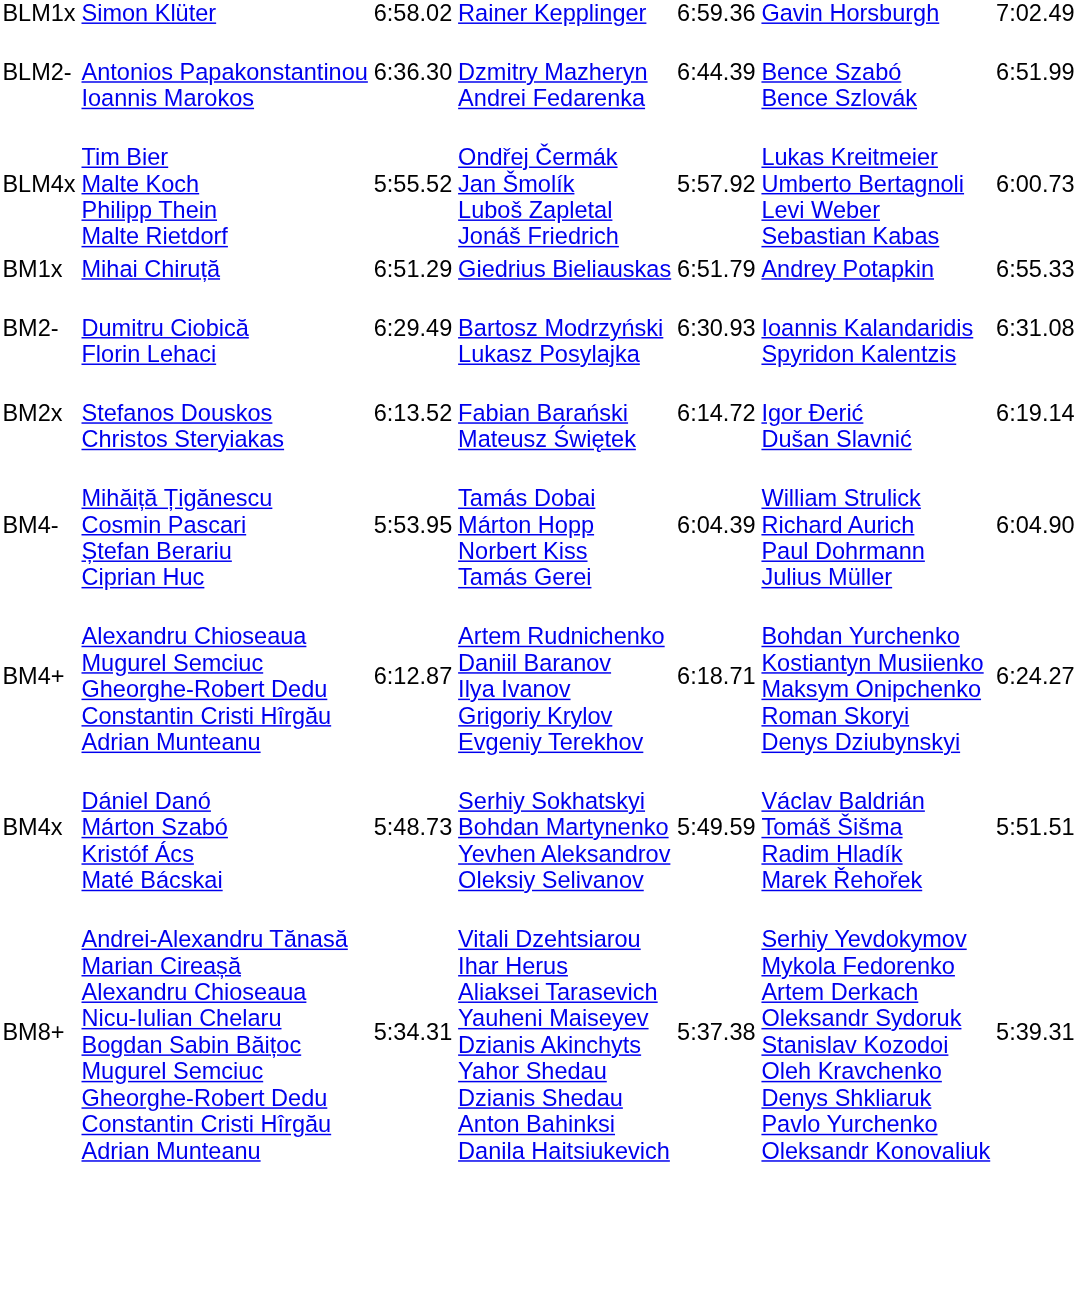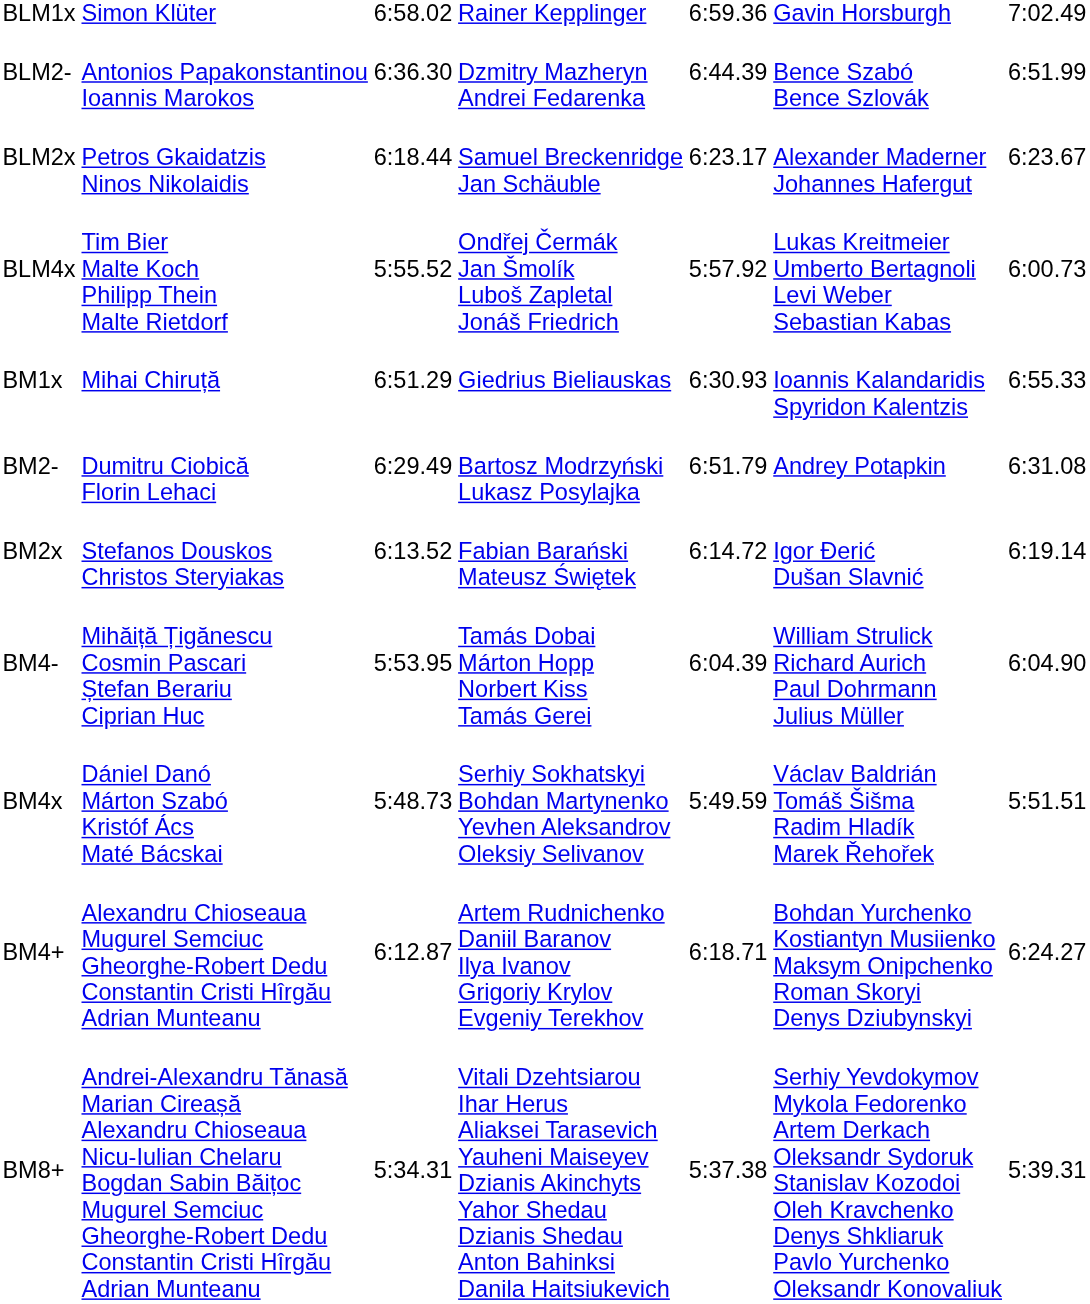 <table>
 <tr>
 <td>BLM1x</td>
 <td><a href='#'>Simon Klüter</a><br></td>
 <td>6:58.02</td>
 <td><a href='#'>Rainer Kepplinger</a><br></td>
 <td>6:59.36</td>
 <td><a href='#'>Gavin Horsburgh</a><br></td>
 <td>7:02.49</td>
 </tr>
 <tr>
 <td>BLM2-</td>
 <td><br><a href='#'>Antonios Papakonstantinou</a><br><a href='#'>Ioannis Marokos</a></td>
 <td>6:36.30</td>
 <td><br><a href='#'>Dzmitry Mazheryn</a><br><a href='#'>Andrei Fedarenka</a></td>
 <td>6:44.39</td>
 <td><br><a href='#'>Bence Szabó</a><br><a href='#'>Bence Szlovák</a></td>
 <td>6:51.99</td>
 </tr>
 <tr>
+<td>BLM2x</td>
+<td><br><a href='#'>Petros Gkaidatzis</a><br><a href='#'>Ninos Nikolaidis</a></td>
+<td>6:18.44</td>
+<td><br><a href='#'>Samuel Breckenridge</a><br><a href='#'>Jan Schäuble</a></td>
+<td>6:23.17</td>
+<td><br><a href='#'>Alexander Maderner</a><br><a href='#'>Johannes Hafergut</a></td>
+<td>6:23.67</td>
+</tr>
+<tr>
 <td>BLM4x</td>
 <td><br><a href='#'>Tim Bier</a><br><a href='#'>Malte Koch</a><br><a href='#'>Philipp Thein</a><br><a href='#'>Malte Rietdorf</a></td>
 <td>5:55.52</td>
 <td><br><a href='#'>Ondřej Čermák</a><br><a href='#'>Jan Šmolík</a><br><a href='#'>Luboš Zapletal</a><br><a href='#'>Jonáš Friedrich</a></td>
 <td>5:57.92</td>
 <td><br><a href='#'>Lukas Kreitmeier</a><br><a href='#'>Umberto Bertagnoli</a><br><a href='#'>Levi Weber</a><br><a href='#'>Sebastian Kabas</a></td>
 <td>6:00.73</td>
 </tr>
 <tr>
 <td>BM1x</td>
 <td><a href='#'>Mihai Chiruță</a><br></td>
 <td>6:51.29</td>
 <td><a href='#'>Giedrius Bieliauskas</a><br></td>
-<td>6:51.79</td>
-<td><a href='#'>Andrey Potapkin</a><br></td>
+<td>6:30.93</td>
+<td><br><a href='#'>Ioannis Kalandaridis</a><br><a href='#'>Spyridon Kalentzis</a></td>
 <td>6:55.33</td>
 </tr>
 <tr>
 <td>BM2-</td>
 <td><br><a href='#'>Dumitru Ciobică</a><br><a href='#'>Florin Lehaci</a></td>
 <td>6:29.49</td>
 <td><br><a href='#'>Bartosz Modrzyński</a><br><a href='#'>Lukasz Posylajka</a></td>
-<td>6:30.93</td>
-<td><br><a href='#'>Ioannis Kalandaridis</a><br><a href='#'>Spyridon Kalentzis</a></td>
+<td>6:51.79</td>
+<td><a href='#'>Andrey Potapkin</a><br></td>
 <td>6:31.08</td>
 </tr>
 <tr>
 <td>BM2x</td>
 <td><br><a href='#'>Stefanos Douskos</a><br><a href='#'>Christos Steryiakas</a></td>
 <td>6:13.52</td>
 <td><br><a href='#'>Fabian Barański</a><br><a href='#'>Mateusz Świętek</a></td>
 <td>6:14.72</td>
 <td><br><a href='#'>Igor Đerić</a><br><a href='#'>Dušan Slavnić</a></td>
 <td>6:19.14</td>
 </tr>
 <tr>
 <td>BM4-</td>
 <td><br><a href='#'>Mihăiță Țigănescu</a><br><a href='#'>Cosmin Pascari</a><br><a href='#'>Ștefan Berariu</a><br><a href='#'>Ciprian Huc</a></td>
 <td>5:53.95</td>
 <td><br><a href='#'>Tamás Dobai</a><br><a href='#'>Márton Hopp</a><br><a href='#'>Norbert Kiss</a><br><a href='#'>Tamás Gerei</a></td>
 <td>6:04.39</td>
 <td><br><a href='#'>William Strulick</a><br><a href='#'>Richard Aurich</a><br><a href='#'>Paul Dohrmann</a><br><a href='#'>Julius Müller</a></td>
 <td>6:04.90</td>
 </tr>
 <tr>
+<td>BM4x</td>
+<td><br><a href='#'>Dániel Danó</a><br><a href='#'>Márton Szabó</a><br><a href='#'>Kristóf Ács</a><br><a href='#'>Maté Bácskai</a></td>
+<td>5:48.73</td>
+<td><br><a href='#'>Serhiy Sokhatskyi</a><br><a href='#'>Bohdan Martynenko</a><br><a href='#'>Yevhen Aleksandrov</a><br><a href='#'>Oleksiy Selivanov</a></td>
+<td>5:49.59</td>
+<td><br><a href='#'>Václav Baldrián</a><br><a href='#'>Tomáš Šišma</a><br><a href='#'>Radim Hladík</a><br><a href='#'>Marek Řehořek</a></td>
+<td>5:51.51</td>
+</tr>
+<tr>
 <td>BM4+</td>
 <td><br><a href='#'>Alexandru Chioseaua</a><br><a href='#'>Mugurel Semciuc</a><br><a href='#'>Gheorghe-Robert Dedu</a><br><a href='#'>Constantin Cristi Hîrgău</a><br><a href='#'>Adrian Munteanu</a></td>
 <td>6:12.87</td>
 <td><br><a href='#'>Artem Rudnichenko</a><br><a href='#'>Daniil Baranov</a><br><a href='#'>Ilya Ivanov</a><br><a href='#'>Grigoriy Krylov</a><br><a href='#'>Evgeniy Terekhov</a></td>
 <td>6:18.71</td>
 <td><br><a href='#'>Bohdan Yurchenko</a><br><a href='#'>Kostiantyn Musiienko</a><br><a href='#'>Maksym Onipchenko</a><br><a href='#'>Roman Skoryi</a><br><a href='#'>Denys Dziubynskyi</a></td>
 <td>6:24.27</td>
-</tr>
-<tr>
-<td>BM4x</td>
-<td><br><a href='#'>Dániel Danó</a><br><a href='#'>Márton Szabó</a><br><a href='#'>Kristóf Ács</a><br><a href='#'>Maté Bácskai</a></td>
-<td>5:48.73</td>
-<td><br><a href='#'>Serhiy Sokhatskyi</a><br><a href='#'>Bohdan Martynenko</a><br><a href='#'>Yevhen Aleksandrov</a><br><a href='#'>Oleksiy Selivanov</a></td>
-<td>5:49.59</td>
-<td><br><a href='#'>Václav Baldrián</a><br><a href='#'>Tomáš Šišma</a><br><a href='#'>Radim Hladík</a><br><a href='#'>Marek Řehořek</a></td>
-<td>5:51.51</td>
 </tr>
 <tr>
 <td>BM8+</td>
 <td><br><a href='#'>Andrei-Alexandru Tănasă</a><br><a href='#'>Marian Cireașă</a><br><a href='#'>Alexandru Chioseaua</a><br><a href='#'>Nicu-Iulian Chelaru</a><br><a href='#'>Bogdan Sabin Băițoc</a><br><a href='#'>Mugurel Semciuc</a><br><a href='#'>Gheorghe-Robert Dedu</a><br><a href='#'>Constantin Cristi Hîrgău</a><br><a href='#'>Adrian Munteanu</a></td>
 <td>5:34.31</td>
 <td><br><a href='#'>Vitali Dzehtsiarou</a><br><a href='#'>Ihar Herus</a><br><a href='#'>Aliaksei Tarasevich</a><br><a href='#'>Yauheni Maiseyev</a><br><a href='#'>Dzianis Akinchyts</a><br><a href='#'>Yahor Shedau</a><br><a href='#'>Dzianis Shedau</a><br><a href='#'>Anton Bahinksi</a><br><a href='#'>Danila Haitsiukevich</a></td>
 <td>5:37.38</td>
 <td><br><a href='#'>Serhiy Yevdokymov</a><br><a href='#'>Mykola Fedorenko</a><br><a href='#'>Artem Derkach</a><br><a href='#'>Oleksandr Sydoruk</a><br><a href='#'>Stanislav Kozodoi</a><br><a href='#'>Oleh Kravchenko</a><br><a href='#'>Denys Shkliaruk</a><br><a href='#'>Pavlo Yurchenko</a><br><a href='#'>Oleksandr Konovaliuk</a></td>
 <td>5:39.31</td>
 </tr>
 </table>
